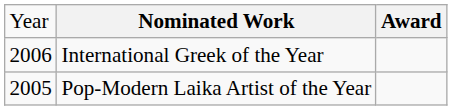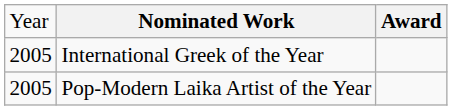 <table class="wikitable">
 <tr>
 <td>Year</td>
 <th>Nominated Work</th>
 <th>Award</th>
 </tr>
 <tr>
-<td>2006</td>
+<td>2005</td>
 <td>International Greek of the Year</td>
 <td></td>
 </tr>
 <tr>
 <td>2005</td>
 <td>Pop-Modern Laika Artist of the Year</td>
 <td></td>
 </tr>
 </table>
